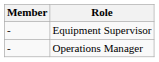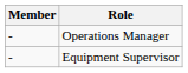 <table class="wikitable">
 <tr>
 <th>Member</th>
 <th>Role</th>
 </tr>
 <tr>
 <td> -</td>
-<td>Equipment Supervisor</td>
+<td>Operations Manager</td>
 </tr>
 <tr>
 <td> -</td>
-<td>Operations Manager</td>
+<td>Equipment Supervisor</td>
 </tr>
 </table>
